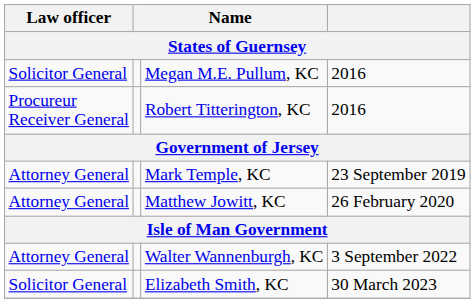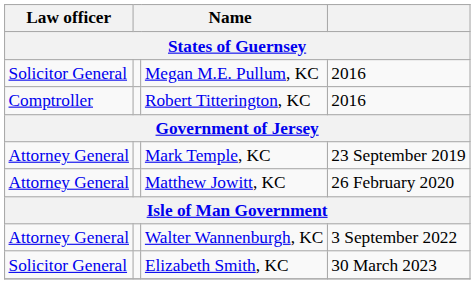 <table class="wikitable">
 <tr>
 <th>Law officer</th>
 <th colspan="2">Name</th>
 <th></th>
 </tr>
 <tr>
 <th colspan="4"><a href='#'>States of Guernsey</a></th>
 </tr>
 <tr>
 <td><a href='#'>Solicitor General</a></td>
 <td></td>
 <td><a href='#'>Megan M.E. Pullum</a>, KC</td>
 <td>2016</td>
 </tr>
 <tr>
-<td><a href='#'>Procureur</a><br><a href='#'>Receiver General</a></td>
+<td><a href='#'>Comptroller</a></td>
 <td></td>
 <td><a href='#'>Robert Titterington</a>, KC</td>
 <td>2016</td>
 </tr>
 <tr>
 <th colspan="4"><a href='#'>Government of Jersey</a></th>
 </tr>
 <tr>
 <td><a href='#'>Attorney General</a></td>
 <td></td>
 <td><a href='#'>Mark Temple</a>, KC</td>
 <td>23 September 2019</td>
 </tr>
 <tr>
 <td><a href='#'>Attorney General</a></td>
 <td></td>
 <td><a href='#'>Matthew Jowitt</a>, KC</td>
 <td>26 February 2020</td>
 </tr>
 <tr>
 <th colspan="4"><a href='#'>Isle of Man Government</a></th>
 </tr>
 <tr>
 <td><a href='#'>Attorney General</a></td>
 <td></td>
 <td><a href='#'>Walter Wannenburgh</a>, KC</td>
 <td>3 September 2022</td>
 </tr>
 <tr>
 <td><a href='#'>Solicitor General</a></td>
 <td></td>
 <td><a href='#'>Elizabeth Smith</a>, KC</td>
 <td>30 March 2023</td>
 </tr>
 <tr>
 </tr>
 </table>
